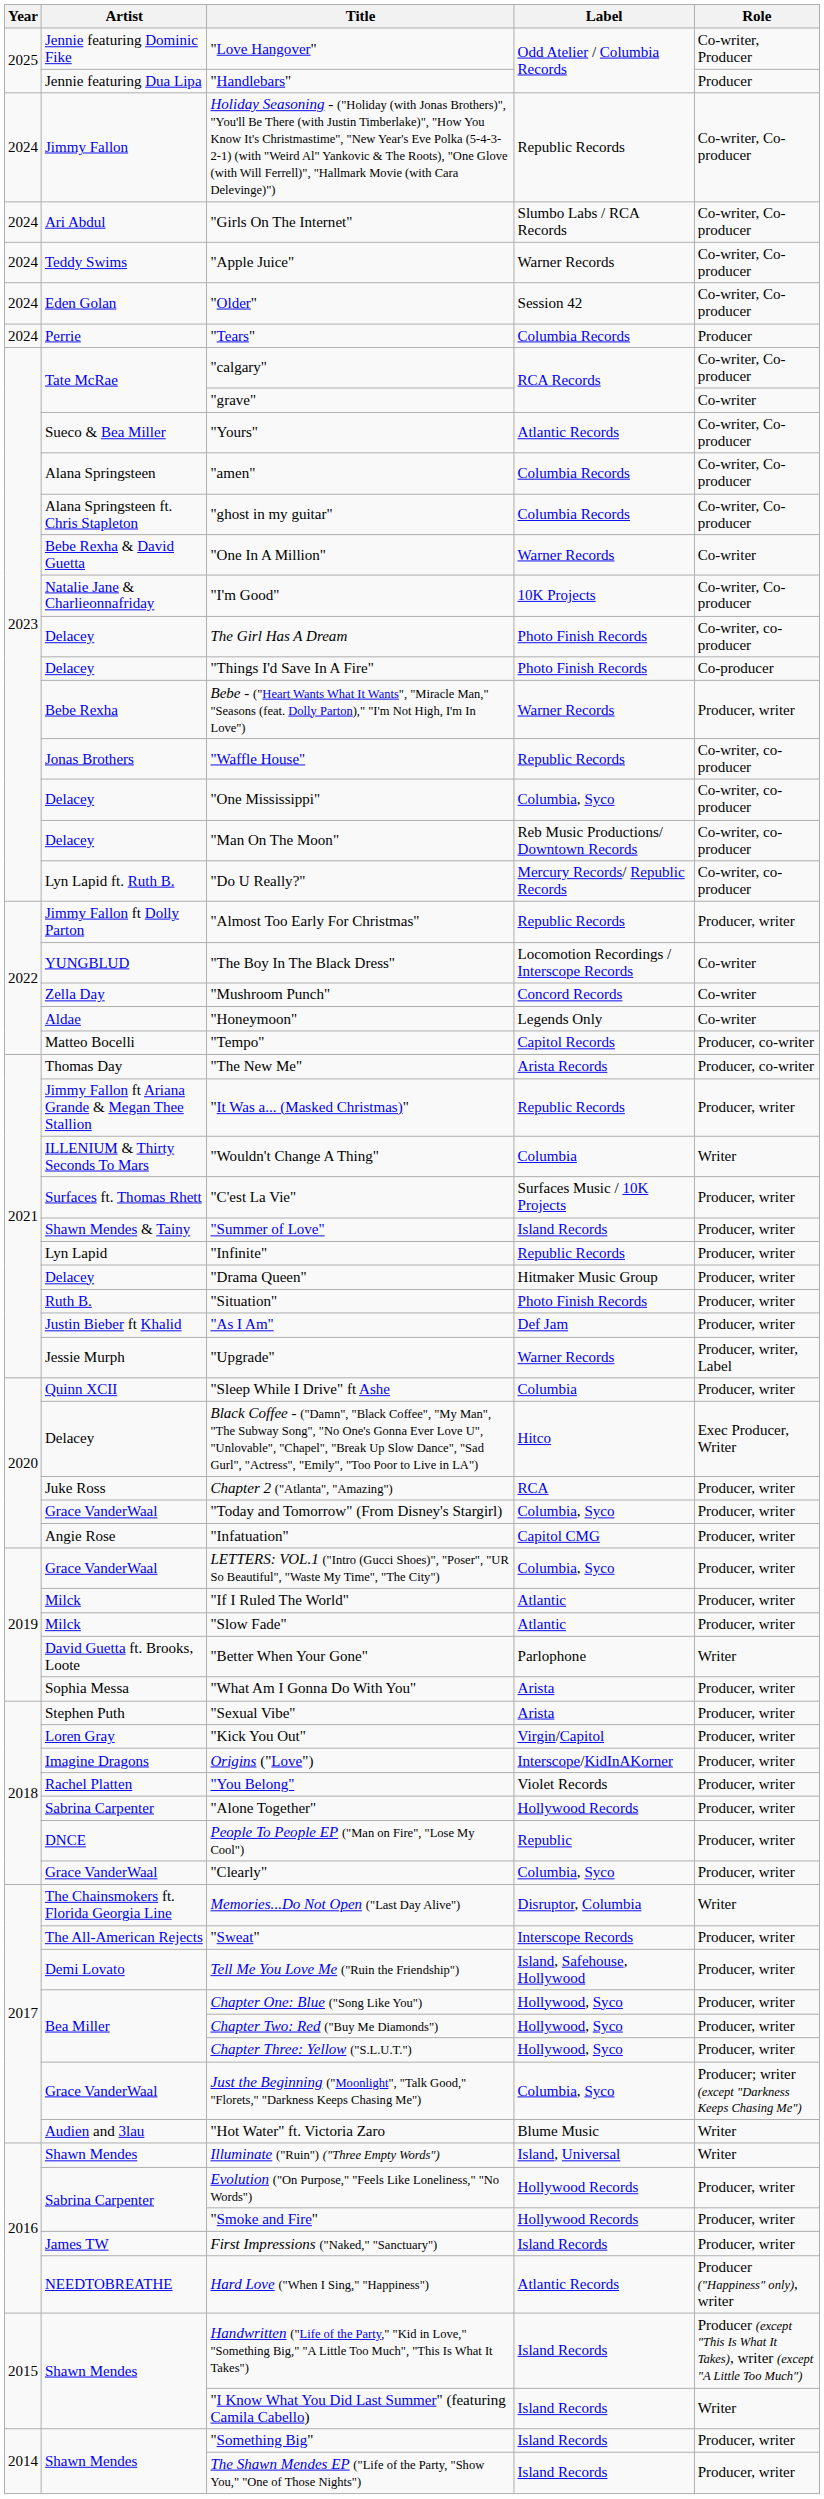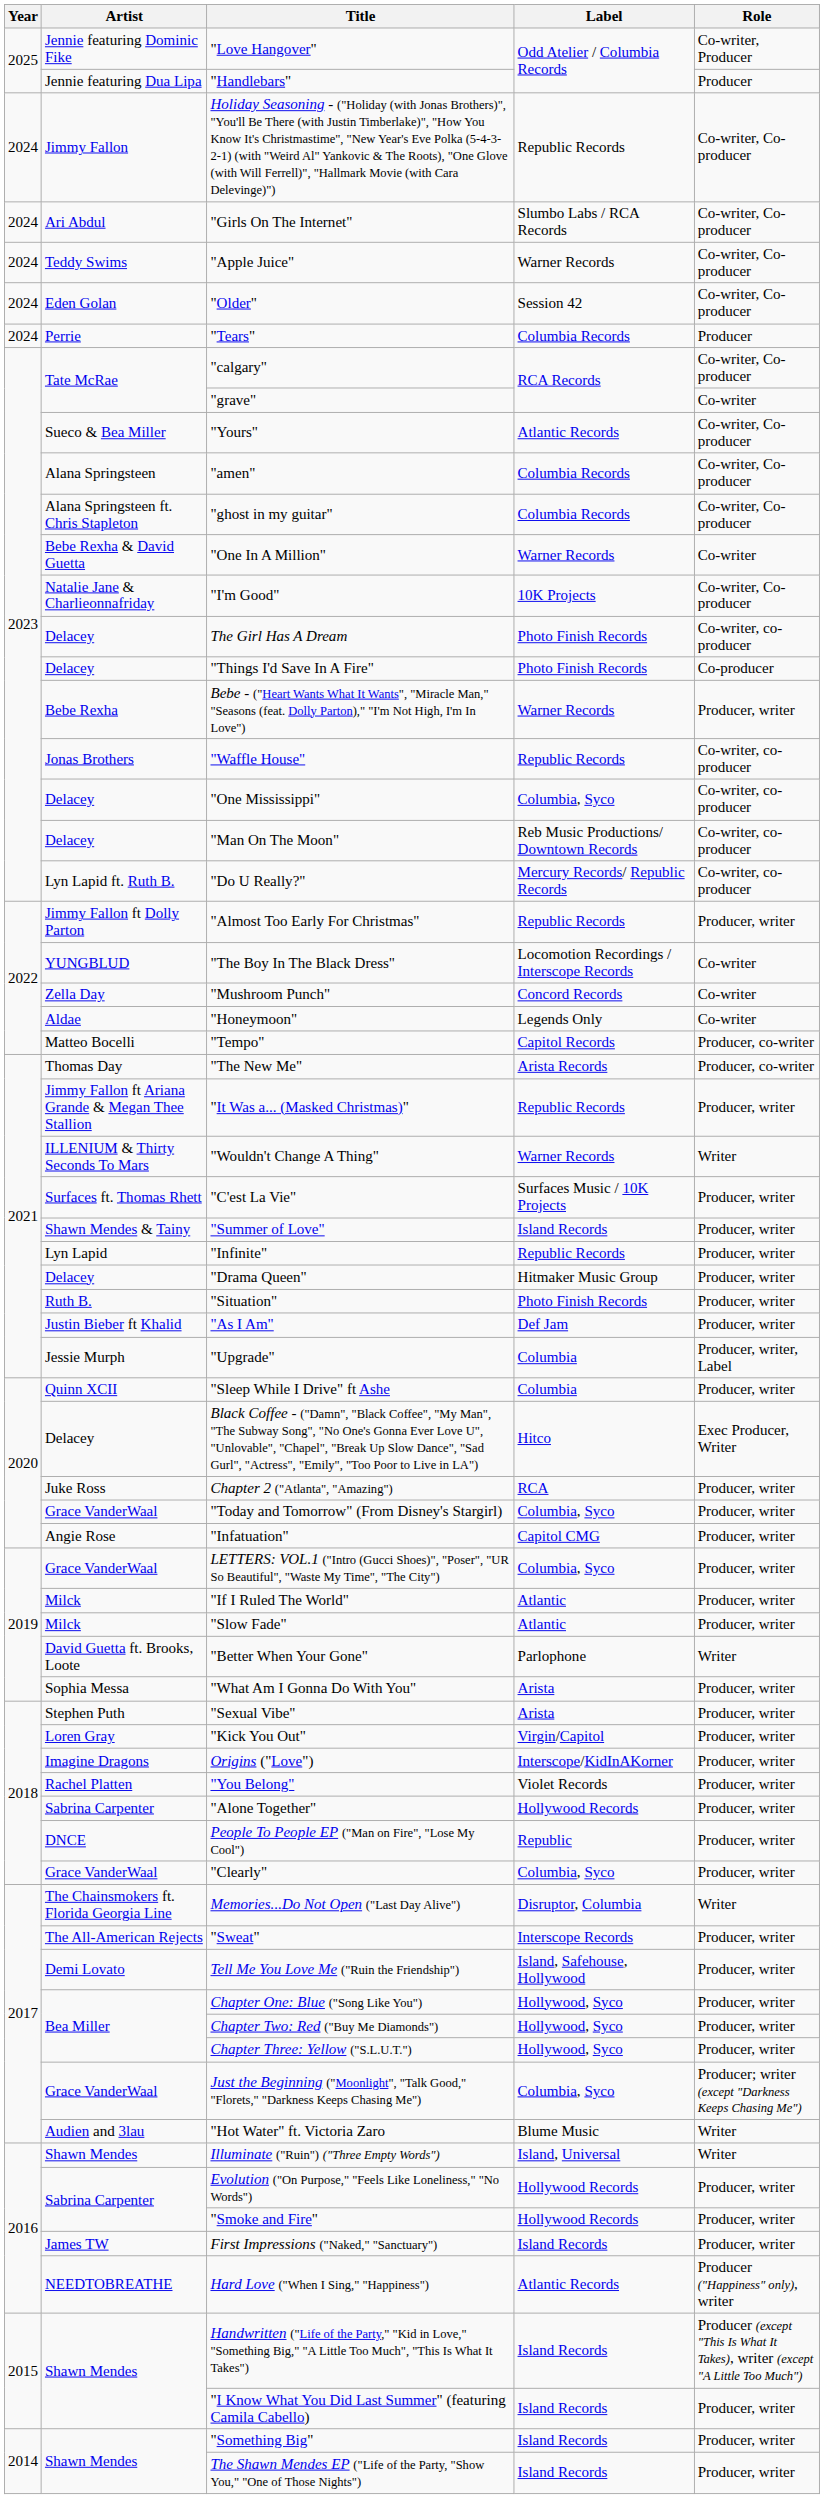 <table class="wikitable sortable">
 <tr>
 <th>Year</th>
 <th>Artist</th>
 <th>Title</th>
 <th>Label</th>
 <th>Role</th>
 </tr>
 <tr>
 <td rowspan="2">2025</td>
 <td><a href='#'>Jennie</a> featuring <a href='#'>Dominic Fike</a></td>
 <td>"<a href='#'>Love Hangover</a>"</td>
 <td rowspan="2"><a href='#'>Odd Atelier</a> / <a href='#'>Columbia Records</a></td>
 <td>Co-writer, Producer</td>
 </tr>
 <tr>
 <td>Jennie featuring <a href='#'>Dua Lipa</a></td>
 <td>"<a href='#'>Handlebars</a>"</td>
 <td>Producer</td>
 </tr>
 <tr>
 <td>2024</td>
 <td><a href='#'>Jimmy Fallon</a></td>
 <td><em><a href='#'>Holiday Seasoning</a></em> - <small>("Holiday (with Jonas Brothers)", "You'll Be There (with Justin Timberlake)", "How You Know It's Christmastime", "New Year's Eve Polka (5-4-3-2-1) (with "Weird Al" Yankovic & The Roots), "One Glove (with Will Ferrell)", "Hallmark Movie (with Cara Delevinge)")</small></td>
 <td>Republic Records</td>
 <td>Co-writer, Co-producer</td>
 </tr>
 <tr>
 <td>2024</td>
 <td><a href='#'>Ari Abdul</a></td>
 <td>"Girls On The Internet"</td>
 <td>Slumbo Labs / RCA Records</td>
 <td>Co-writer, Co-producer</td>
 </tr>
 <tr>
 <td>2024</td>
 <td><a href='#'>Teddy Swims</a></td>
 <td>"Apple Juice"</td>
 <td>Warner Records</td>
 <td>Co-writer, Co-producer</td>
 </tr>
 <tr>
 <td>2024</td>
 <td><a href='#'>Eden Golan</a></td>
 <td>"<a href='#'>Older</a>"</td>
 <td>Session 42</td>
 <td>Co-writer, Co-producer</td>
 </tr>
 <tr>
 <td rowspan="1">2024</td>
 <td><a href='#'>Perrie</a></td>
 <td>"<a href='#'>Tears</a>"</td>
 <td><a href='#'>Columbia Records</a></td>
 <td>Producer</td>
 </tr>
 <tr>
 <td rowspan="14">2023</td>
 <td rowspan="2"><a href='#'>Tate McRae</a></td>
 <td>"calgary"</td>
 <td rowspan="2"><a href='#'>RCA Records</a></td>
 <td>Co-writer, Co-producer</td>
 </tr>
 <tr>
 <td>"grave"</td>
 <td>Co-writer</td>
 </tr>
 <tr>
 <td>Sueco & <a href='#'>Bea Miller</a></td>
 <td>"Yours"</td>
 <td><a href='#'>Atlantic Records</a></td>
 <td>Co-writer, Co-producer</td>
 </tr>
 <tr>
 <td>Alana Springsteen</td>
 <td>"amen"</td>
 <td><a href='#'>Columbia Records</a></td>
 <td>Co-writer, Co-producer</td>
 </tr>
 <tr>
 <td>Alana Springsteen ft. <a href='#'>Chris Stapleton</a></td>
 <td>"ghost in my guitar"</td>
 <td><a href='#'>Columbia Records</a></td>
 <td>Co-writer, Co-producer</td>
 </tr>
 <tr>
 <td><a href='#'>Bebe Rexha</a> & <a href='#'>David Guetta</a></td>
 <td>"One In A Million"</td>
 <td><a href='#'>Warner Records</a></td>
 <td>Co-writer</td>
 </tr>
 <tr>
 <td><a href='#'>Natalie Jane</a> & <a href='#'>Charlieonnafriday</a></td>
 <td>"I'm Good"</td>
 <td><a href='#'>10K Projects</a></td>
 <td>Co-writer, Co-producer</td>
 </tr>
 <tr>
 <td><a href='#'>Delacey</a></td>
 <td><em>The Girl Has A Dream</em></td>
 <td><a href='#'>Photo Finish Records</a></td>
 <td>Co-writer, co-producer</td>
 </tr>
 <tr>
 <td><a href='#'>Delacey</a></td>
 <td>"Things I'd Save In A Fire"</td>
 <td><a href='#'>Photo Finish Records</a></td>
 <td>Co-producer</td>
 </tr>
 <tr>
 <td><a href='#'>Bebe Rexha</a></td>
 <td><em>Bebe -</em> <small>("<a href='#'>Heart Wants What It Wants</a>", "Miracle Man," "Seasons (feat. <a href='#'>Dolly Parton</a>)," "I'm Not High, I'm In Love")</small></td>
 <td><a href='#'>Warner Records</a></td>
 <td>Producer, writer</td>
 </tr>
 <tr>
 <td><a href='#'>Jonas Brothers</a></td>
 <td><a href='#'>"Waffle House"</a></td>
 <td><a href='#'>Republic Records</a></td>
 <td>Co-writer, co-producer</td>
 </tr>
 <tr>
 <td><a href='#'>Delacey</a></td>
 <td>"One Mississippi"</td>
 <td><a href='#'>Columbia</a>, <a href='#'>Syco</a></td>
 <td>Co-writer, co-producer</td>
 </tr>
 <tr>
 <td><a href='#'>Delacey</a></td>
 <td>"Man On The Moon"</td>
 <td>Reb Music Productions/<br><a href='#'>Downtown Records</a></td>
 <td>Co-writer, co-producer</td>
 </tr>
 <tr>
 <td>Lyn Lapid ft. <a href='#'>Ruth B.</a></td>
 <td>"Do U Really?"</td>
 <td><a href='#'>Mercury Records</a>/ <a href='#'>Republic Records</a></td>
 <td>Co-writer, co-producer</td>
 </tr>
 <tr>
 <td rowspan="5">2022</td>
 <td><a href='#'>Jimmy Fallon</a> ft <a href='#'>Dolly Parton</a></td>
 <td>"Almost Too Early For Christmas"</td>
 <td><a href='#'>Republic Records</a></td>
 <td>Producer, writer</td>
 </tr>
 <tr>
 <td><a href='#'>YUNGBLUD</a></td>
 <td>"The Boy In The Black Dress"</td>
 <td>Locomotion Recordings / <a href='#'>Interscope Records</a></td>
 <td>Co-writer</td>
 </tr>
 <tr>
 <td><a href='#'>Zella Day</a></td>
 <td>"Mushroom Punch"</td>
 <td><a href='#'>Concord Records</a></td>
 <td>Co-writer</td>
 </tr>
 <tr>
 <td><a href='#'>Aldae</a></td>
 <td>"Honeymoon"</td>
 <td>Legends Only</td>
 <td>Co-writer</td>
 </tr>
 <tr>
 <td>Matteo Bocelli</td>
 <td>"Tempo"</td>
 <td><a href='#'>Capitol Records</a></td>
 <td>Producer, co-writer</td>
 </tr>
 <tr>
 <td rowspan="10">2021</td>
 <td>Thomas Day</td>
 <td>"The New Me"</td>
 <td><a href='#'>Arista Records</a></td>
 <td>Producer, co-writer</td>
 </tr>
 <tr>
 <td><a href='#'>Jimmy Fallon</a> ft <a href='#'>Ariana Grande</a> & <a href='#'>Megan Thee Stallion</a></td>
 <td>"<a href='#'>It Was a... (Masked Christmas)</a>"</td>
 <td><a href='#'>Republic Records</a></td>
 <td>Producer, writer</td>
 </tr>
 <tr>
 <td><a href='#'>ILLENIUM</a> & <a href='#'>Thirty Seconds To Mars</a></td>
 <td>"Wouldn't Change A Thing"</td>
-<td><a href='#'>Columbia</a></td>
+<td><a href='#'>Warner Records</a></td>
 <td>Writer</td>
 </tr>
 <tr>
 <td><a href='#'>Surfaces</a> ft. <a href='#'>Thomas Rhett</a></td>
 <td>"C'est La Vie"</td>
 <td>Surfaces Music / <a href='#'>10K Projects</a></td>
 <td>Producer, writer</td>
 </tr>
 <tr>
 <td><a href='#'>Shawn Mendes</a> & <a href='#'>Tainy</a></td>
 <td><a href='#'>"Summer of Love"</a></td>
 <td><a href='#'>Island Records</a></td>
 <td>Producer, writer</td>
 </tr>
 <tr>
 <td>Lyn Lapid</td>
 <td>"Infinite"</td>
 <td><a href='#'>Republic Records</a></td>
 <td>Producer, writer</td>
 </tr>
 <tr>
 <td><a href='#'>Delacey</a></td>
 <td>"Drama Queen"</td>
 <td>Hitmaker Music Group</td>
 <td>Producer, writer</td>
 </tr>
 <tr>
 <td><a href='#'>Ruth B.</a></td>
 <td>"Situation"</td>
 <td><a href='#'>Photo Finish Records</a></td>
 <td>Producer, writer</td>
 </tr>
 <tr>
 <td><a href='#'>Justin Bieber</a> ft <a href='#'>Khalid</a></td>
 <td><a href='#'>"As I Am"</a></td>
 <td><a href='#'>Def Jam</a></td>
 <td>Producer, writer</td>
 </tr>
 <tr>
 <td>Jessie Murph</td>
 <td>"Upgrade"</td>
-<td><a href='#'>Warner Records</a></td>
+<td><a href='#'>Columbia</a></td>
 <td>Producer, writer, Label</td>
 </tr>
 <tr>
 <td rowspan="5">2020</td>
 <td><a href='#'>Quinn XCII</a></td>
 <td>"Sleep While I Drive" ft <a href='#'>Ashe</a></td>
 <td><a href='#'>Columbia</a></td>
 <td>Producer, writer</td>
 </tr>
 <tr>
 <td>Delacey</td>
 <td><em>Black Coffee</em> - <small>("Damn", "Black Coffee", "My Man", "The Subway Song", "No One's Gonna Ever Love U", "Unlovable", "Chapel", "Break Up Slow Dance", "Sad Gurl", "Actress", "Emily", "Too Poor to Live in LA")</small></td>
 <td><a href='#'>Hitco</a></td>
 <td>Exec Producer, Writer</td>
 </tr>
 <tr>
 <td>Juke Ross</td>
 <td><em>Chapter 2</em> <small>("Atlanta", "Amazing")</small></td>
 <td><a href='#'>RCA</a></td>
 <td>Producer, writer</td>
 </tr>
 <tr>
 <td><a href='#'>Grace VanderWaal</a></td>
 <td>"Today and Tomorrow" (From Disney's Stargirl)</td>
 <td><a href='#'>Columbia</a>, <a href='#'>Syco</a></td>
 <td>Producer, writer</td>
 </tr>
 <tr>
 <td>Angie Rose</td>
 <td>"Infatuation"</td>
 <td><a href='#'>Capitol CMG</a></td>
 <td>Producer, writer</td>
 </tr>
 <tr>
 <td rowspan="5">2019</td>
 <td><a href='#'>Grace VanderWaal</a></td>
 <td><em>LETTERS: VOL.1</em> <small>("Intro (Gucci Shoes)", "Poser", "UR So Beautiful", "Waste My Time", "The City")</small></td>
 <td><a href='#'>Columbia</a>, <a href='#'>Syco</a></td>
 <td>Producer, writer</td>
 </tr>
 <tr>
 <td><a href='#'>Milck</a></td>
 <td>"If I Ruled The World"</td>
 <td><a href='#'>Atlantic</a></td>
 <td>Producer, writer</td>
 </tr>
 <tr>
 <td><a href='#'>Milck</a></td>
 <td>"Slow Fade"</td>
 <td><a href='#'>Atlantic</a></td>
 <td>Producer, writer</td>
 </tr>
 <tr>
 <td><a href='#'>David Guetta</a> ft. Brooks, Loote</td>
 <td>"Better When Your Gone"</td>
 <td>Parlophone</td>
 <td>Writer</td>
 </tr>
 <tr>
 <td>Sophia Messa</td>
 <td>"What Am I Gonna Do With You"</td>
 <td><a href='#'>Arista</a></td>
 <td>Producer, writer</td>
 </tr>
 <tr>
 <td rowspan="7">2018</td>
 <td>Stephen Puth</td>
 <td>"Sexual Vibe"</td>
 <td><a href='#'>Arista</a></td>
 <td>Producer, writer</td>
 </tr>
 <tr>
 <td><a href='#'>Loren Gray</a></td>
 <td>"Kick You Out"</td>
 <td><a href='#'>Virgin</a>/<a href='#'>Capitol</a></td>
 <td>Producer, writer</td>
 </tr>
 <tr>
 <td><a href='#'>Imagine Dragons</a></td>
 <td><a href='#'><em>Origins</em></a> ("<a href='#'>Love</a>")</td>
 <td><a href='#'>Interscope</a>/<a href='#'>KidInAKorner</a></td>
 <td>Producer, writer</td>
 </tr>
 <tr>
 <td><a href='#'>Rachel Platten</a></td>
 <td><a href='#'>"You Belong"</a></td>
 <td>Violet Records</td>
 <td>Producer, writer</td>
 </tr>
 <tr>
 <td><a href='#'>Sabrina Carpenter</a></td>
 <td>"Alone Together"</td>
 <td><a href='#'>Hollywood Records</a></td>
 <td>Producer, writer</td>
 </tr>
 <tr>
 <td><a href='#'>DNCE</a></td>
 <td><a href='#'><em>People To People EP</em></a> <small>("Man on Fire", "Lose My Cool")</small></td>
 <td><a href='#'>Republic</a></td>
 <td>Producer, writer</td>
 </tr>
 <tr>
 <td><a href='#'>Grace VanderWaal</a></td>
 <td>"Clearly"</td>
 <td><a href='#'>Columbia</a>, <a href='#'>Syco</a></td>
 <td>Producer, writer</td>
 </tr>
 <tr>
 <td rowspan="8">2017</td>
 <td><a href='#'>The Chainsmokers</a> ft. <a href='#'>Florida Georgia Line</a></td>
 <td><em><a href='#'>Memories...Do Not Open</a></em> <small>("Last Day Alive")</small></td>
 <td><a href='#'>Disruptor</a>, <a href='#'>Columbia</a></td>
 <td>Writer</td>
 </tr>
 <tr>
 <td><a href='#'>The All-American Rejects</a></td>
 <td>"<a href='#'>Sweat</a>"</td>
 <td><a href='#'>Interscope Records</a></td>
 <td>Producer, writer</td>
 </tr>
 <tr>
 <td><a href='#'>Demi Lovato</a></td>
 <td><em><a href='#'>Tell Me You Love Me</a></em> <small>("Ruin the Friendship")</small></td>
 <td><a href='#'>Island</a>, <a href='#'>Safehouse</a>, <a href='#'>Hollywood</a></td>
 <td>Producer, writer</td>
 </tr>
 <tr>
 <td rowspan="3"><a href='#'>Bea Miller</a></td>
 <td><em><a href='#'>Chapter One: Blue</a></em> <small>("Song Like You")</small></td>
 <td><a href='#'>Hollywood</a>, <a href='#'>Syco</a></td>
 <td>Producer, writer</td>
 </tr>
 <tr>
 <td><em><a href='#'>Chapter Two: Red</a></em> <small>("Buy Me Diamonds")</small></td>
 <td><a href='#'>Hollywood</a>, <a href='#'>Syco</a></td>
 <td>Producer, writer</td>
 </tr>
 <tr>
 <td><em><a href='#'>Chapter Three: Yellow</a></em> <small>("S.L.U.T.")</small></td>
 <td><a href='#'>Hollywood</a>, <a href='#'>Syco</a></td>
 <td>Producer, writer</td>
 </tr>
 <tr>
 <td><a href='#'>Grace VanderWaal</a></td>
 <td><em><a href='#'>Just the Beginning</a></em> <small>("<a href='#'>Moonlight</a>", "Talk Good," "Florets," "Darkness Keeps Chasing Me")</small></td>
 <td><a href='#'>Columbia</a>, <a href='#'>Syco</a></td>
 <td>Producer; writer <small><em>(except "Darkness Keeps Chasing Me")</em></small></td>
 </tr>
 <tr>
 <td><a href='#'>Audien</a> and <a href='#'>3lau</a></td>
 <td>"Hot Water" ft. Victoria Zaro</td>
 <td>Blume Music</td>
 <td>Writer</td>
 </tr>
 <tr>
 <td rowspan="5">2016</td>
 <td><a href='#'>Shawn Mendes</a></td>
 <td><em><a href='#'>Illuminate</a></em> <small>("Ruin")</small> <em><small>("Three Empty Words")</small></em></td>
 <td><a href='#'>Island</a>, <a href='#'>Universal</a></td>
 <td>Writer</td>
 </tr>
 <tr>
 <td rowspan="2"><a href='#'>Sabrina Carpenter</a></td>
 <td><em><a href='#'>Evolution</a></em> <small>("On Purpose," "Feels Like Loneliness," "No Words")</small></td>
 <td><a href='#'>Hollywood Records</a></td>
 <td>Producer, writer</td>
 </tr>
 <tr>
 <td>"<a href='#'>Smoke and Fire</a>"</td>
 <td><a href='#'>Hollywood Records</a></td>
 <td>Producer, writer</td>
 </tr>
 <tr>
 <td><a href='#'>James TW</a></td>
 <td><em>First Impressions</em> <small>("Naked," "Sanctuary")</small></td>
 <td><a href='#'>Island Records</a></td>
 <td>Producer, writer</td>
 </tr>
 <tr>
 <td><a href='#'>NEEDTOBREATHE</a></td>
 <td><em><a href='#'>Hard Love</a></em> <small>("When I Sing," "Happiness")</small></td>
 <td><a href='#'>Atlantic Records</a></td>
 <td>Producer <small><em>("Happiness" only)</em></small>, writer</td>
 </tr>
 <tr>
 <td rowspan="2">2015</td>
 <td rowspan="2"><a href='#'>Shawn Mendes</a></td>
 <td><em><a href='#'>Handwritten</a></em> <small>("<a href='#'>Life of the Party</a>," "Kid in Love," "Something Big," "A Little Too Much", "This Is What It Takes")</small></td>
 <td><a href='#'>Island Records</a></td>
 <td>Producer <small><em>(except "This Is What It Takes)</em></small>, writer <small><em>(except "A Little Too Much")</em></small></td>
 </tr>
 <tr>
 <td>"<a href='#'>I Know What You Did Last Summer</a>" (featuring <a href='#'>Camila Cabello</a>)</td>
 <td><a href='#'>Island Records</a></td>
-<td>Writer</td>
+<td>Producer, writer</td>
 </tr>
 <tr>
 <td rowspan="2">2014</td>
 <td rowspan="2"><a href='#'>Shawn Mendes</a></td>
 <td>"<a href='#'>Something Big</a>"</td>
 <td><a href='#'>Island Records</a></td>
 <td>Producer, writer</td>
 </tr>
 <tr>
 <td><em><a href='#'>The Shawn Mendes EP</a></em> <small>("Life of the Party, "Show You," "One of Those Nights")</small></td>
 <td><a href='#'>Island Records</a></td>
 <td>Producer, writer</td>
 </tr>
 </table>
